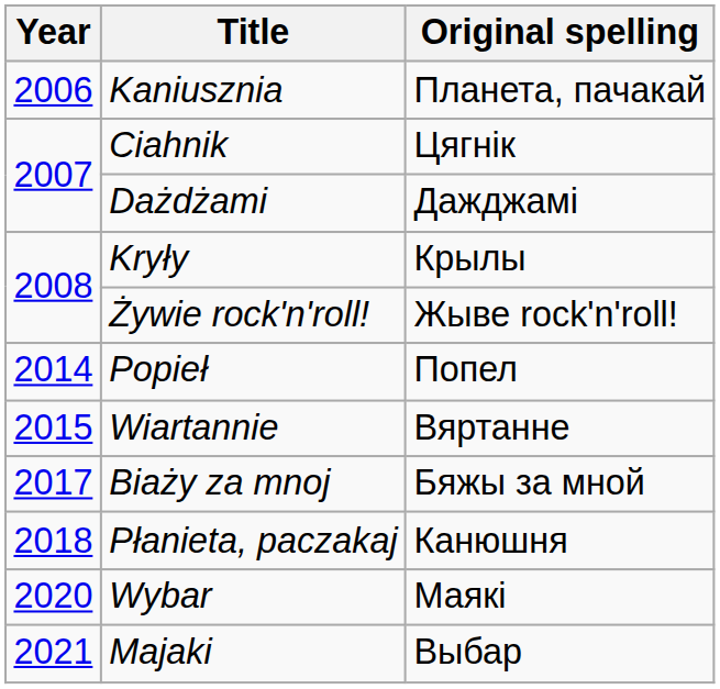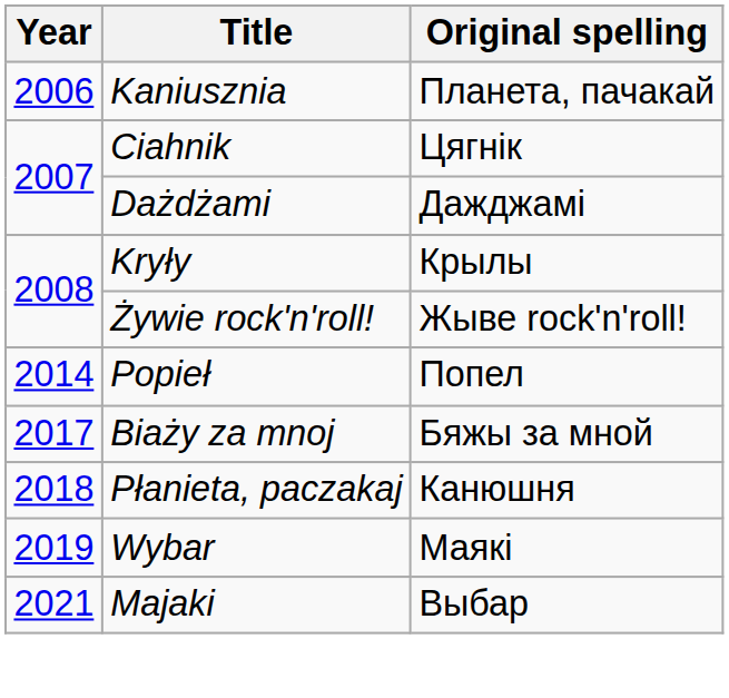 <table class="wikitable">
 <tr>
 <th>Year</th>
 <th>Title</th>
 <th>Original spelling</th>
 </tr>
 <tr>
 <td align="center"><a href='#'>2006</a></td>
 <td><em>Kaniusznia</em></td>
 <td>Планета, пачакай</td>
 </tr>
 <tr>
 <td rowspan="2" align="center"><a href='#'>2007</a></td>
 <td><em>Ciahnik</em></td>
 <td>Цягнік</td>
 </tr>
 <tr>
 <td><em>Dażdżami</em></td>
 <td>Дажджамі</td>
 </tr>
 <tr>
 <td rowspan="2" align="center"><a href='#'>2008</a></td>
 <td><em>Kryły</em></td>
 <td>Крылы</td>
 </tr>
 <tr>
 <td><em>Żywie rock'n'roll!</em></td>
 <td>Жыве rock'n'roll!</td>
 </tr>
 <tr>
 <td align="center"><a href='#'>2014</a></td>
 <td><em>Popieł</em></td>
 <td>Попел</td>
 </tr>
 <tr>
-<td align="center"><a href='#'>2015</a></td>
-<td><em>Wiartannie</em></td>
-<td>Вяртанне</td>
-</tr>
-<tr>
 <td align="center"><a href='#'>2017</a></td>
 <td><em>Biaży za mnoj</em></td>
 <td>Бяжы за мной</td>
 </tr>
 <tr>
 <td><a href='#'>2018</a></td>
 <td><em>Płanieta, paczakaj</em></td>
 <td>Канюшня</td>
 </tr>
 <tr>
-<td><a href='#'>2020</a></td>
+<td><a href='#'>2019</a></td>
 <td><em>Wybar</em></td>
 <td>Маякі</td>
 </tr>
 <tr>
 <td><a href='#'>2021</a></td>
 <td><em>Majaki</em></td>
 <td>Выбар</td>
 </tr>
 </table>
